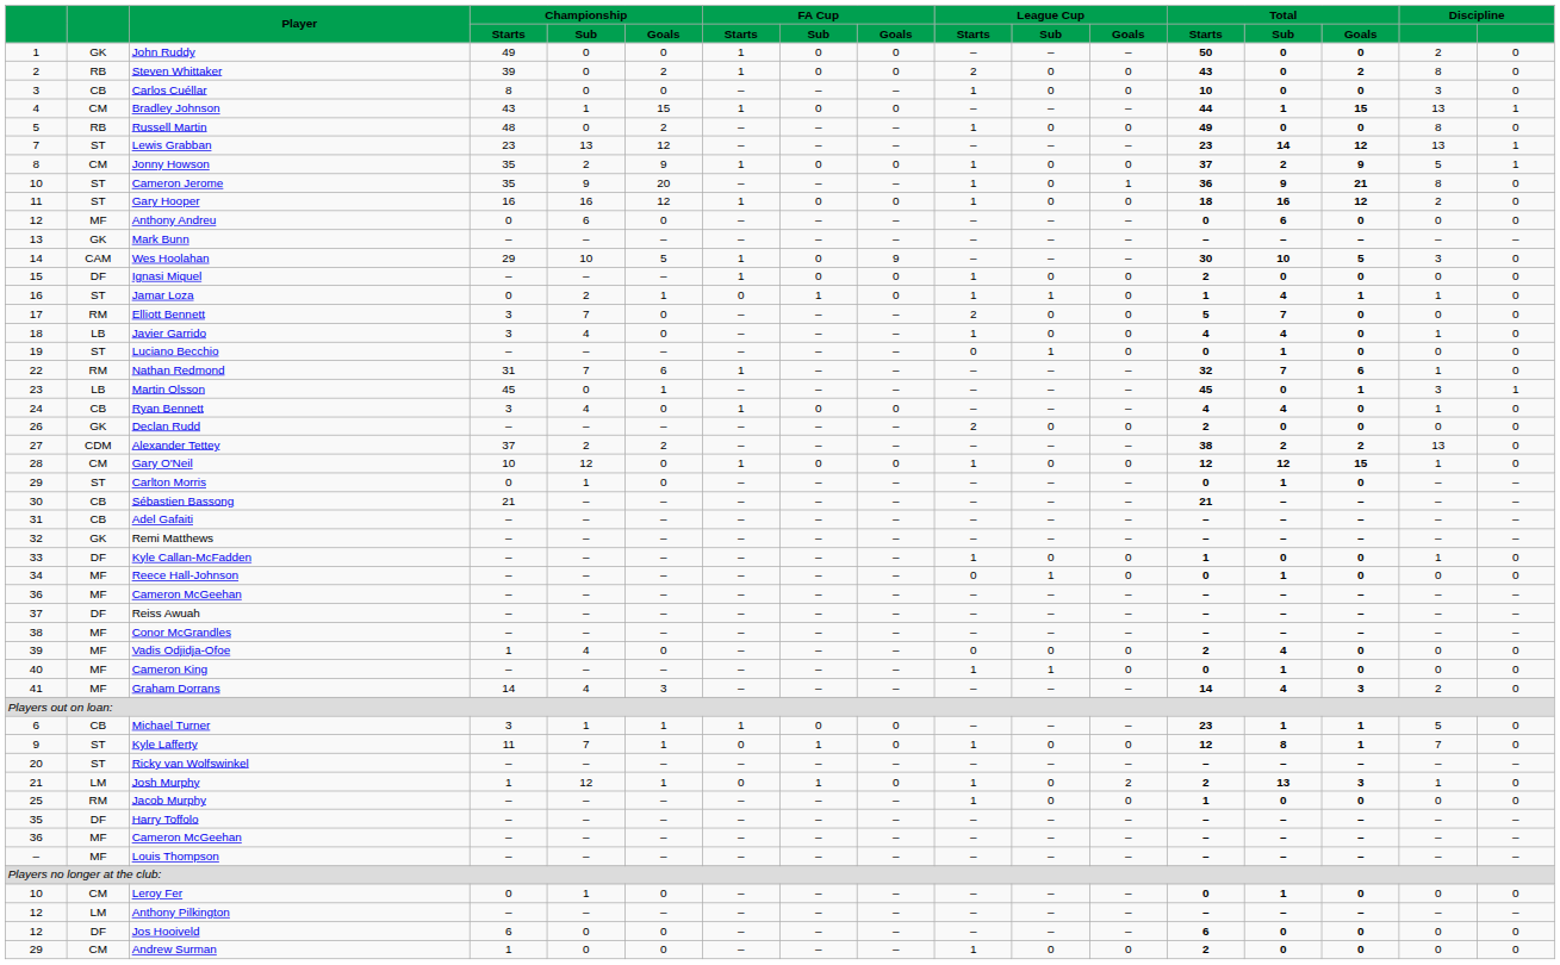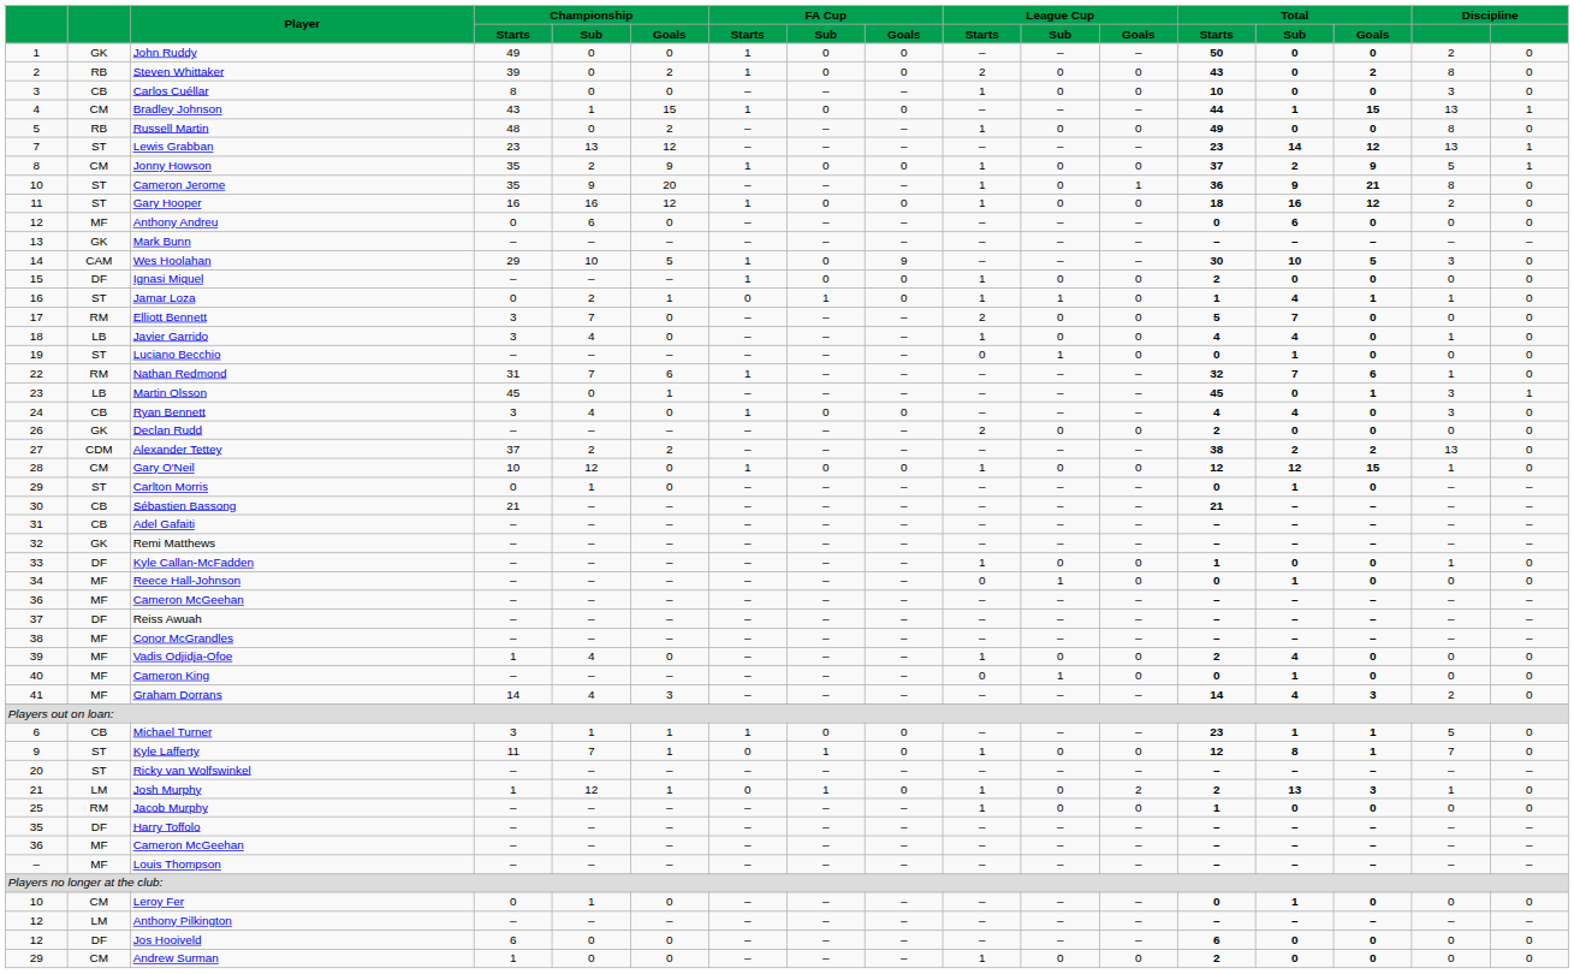 <table class="wikitable"  style="text-align:center; font-size:90%; width:95%;">
 <tr>
 <th rowspan="2" style="background:#00a050; color:black;  width: 4%"></th>
 <th rowspan="2" style="background:#00a050; color:black;  width: 4%"></th>
 <th rowspan="2" style="background:#00a050; color:black; ">Player</th>
 <th colspan="3" style="background:#00a050; color:black; ">Championship</th>
 <th colspan="3" style="background:#00a050; color:black; ">FA Cup</th>
 <th colspan="3" style="background:#00a050; color:black; ">League Cup</th>
 <th colspan="3" style="background:#00a050; color:black; ">Total</th>
 <th colspan="2" style="background:#00a050; color:black; ">Discipline</th>
 </tr>
 <tr>
 <th style="background:#00a050; color:black;  width: 5%;">Starts</th>
 <th style="background:#00a050; color:black;  width: 5%;">Sub</th>
 <th style="background:#00a050; color:black;  width: 5%;">Goals</th>
 <th style="background:#00a050; color:black;  width: 5%;">Starts</th>
 <th style="background:#00a050; color:black;  width: 5%;">Sub</th>
 <th style="background:#00a050; color:black;  width: 5%;">Goals</th>
 <th style="background:#00a050; color:black;  width: 5%;">Starts</th>
 <th style="background:#00a050; color:black;  width: 5%;">Sub</th>
 <th style="background:#00a050; color:black;  width: 5%;">Goals</th>
 <th style="background:#00a050; color:black;  width: 5%;">Starts</th>
 <th style="background:#00a050; color:black;  width: 5%;">Sub</th>
 <th style="background:#00a050; color:black;  width: 5%;">Goals</th>
 <th style="background:#00a050; color:black;  width: 5%;"></th>
 <th style="background:#00a050; color:black;  width: 5%;"></th>
 </tr>
 <tr>
 <td>1</td>
 <td>GK</td>
 <td style="text-align:left;"><a href='#'>John Ruddy</a></td>
 <td>49</td>
 <td>0</td>
 <td>0</td>
 <td>1</td>
 <td>0</td>
 <td>0</td>
 <td>–</td>
 <td>–</td>
 <td>–</td>
 <td><strong>50</strong></td>
 <td><strong>0</strong></td>
 <td><strong>0</strong></td>
 <td>2</td>
 <td>0</td>
 </tr>
 <tr>
 <td>2</td>
 <td>RB</td>
 <td style="text-align:left;"><a href='#'>Steven Whittaker</a></td>
 <td>39</td>
 <td>0</td>
 <td>2</td>
 <td>1</td>
 <td>0</td>
 <td>0</td>
 <td>2</td>
 <td>0</td>
 <td>0</td>
 <td><strong>43</strong></td>
 <td><strong>0</strong></td>
 <td><strong>2</strong></td>
 <td>8</td>
 <td>0</td>
 </tr>
 <tr>
 <td>3</td>
 <td>CB</td>
 <td style="text-align:left;"><a href='#'>Carlos Cuéllar</a></td>
 <td>8</td>
 <td>0</td>
 <td>0</td>
 <td>–</td>
 <td>–</td>
 <td>–</td>
 <td>1</td>
 <td>0</td>
 <td>0</td>
 <td><strong>10</strong></td>
 <td><strong>0</strong></td>
 <td><strong>0</strong></td>
 <td>3</td>
 <td>0</td>
 </tr>
 <tr>
 <td>4</td>
 <td>CM</td>
 <td style="text-align:left;"><a href='#'>Bradley Johnson</a></td>
 <td>43</td>
 <td>1</td>
 <td>15</td>
 <td>1</td>
 <td>0</td>
 <td>0</td>
 <td>–</td>
 <td>–</td>
 <td>–</td>
 <td><strong>44</strong></td>
 <td><strong>1</strong></td>
 <td><strong>15</strong></td>
 <td>13</td>
 <td>1</td>
 </tr>
 <tr>
 <td>5</td>
 <td>RB</td>
 <td style="text-align:left;"><a href='#'>Russell Martin</a></td>
 <td>48</td>
 <td>0</td>
 <td>2</td>
 <td>–</td>
 <td>–</td>
 <td>–</td>
 <td>1</td>
 <td>0</td>
 <td>0</td>
 <td><strong>49</strong></td>
 <td><strong>0</strong></td>
 <td><strong>0</strong></td>
 <td>8</td>
 <td>0</td>
 </tr>
 <tr>
 <td>7</td>
 <td>ST</td>
 <td style="text-align:left;"><a href='#'>Lewis Grabban</a></td>
 <td>23</td>
 <td>13</td>
 <td>12</td>
 <td>–</td>
 <td>–</td>
 <td>–</td>
 <td>–</td>
 <td>–</td>
 <td>–</td>
 <td><strong>23</strong></td>
 <td><strong>14</strong></td>
 <td><strong>12</strong></td>
 <td>13</td>
 <td>1</td>
 </tr>
 <tr>
 <td>8</td>
 <td>CM</td>
 <td style="text-align:left;"><a href='#'>Jonny Howson</a></td>
 <td>35</td>
 <td>2</td>
 <td>9</td>
 <td>1</td>
 <td>0</td>
 <td>0</td>
 <td>1</td>
 <td>0</td>
 <td>0</td>
 <td><strong>37</strong></td>
 <td><strong>2</strong></td>
 <td><strong>9</strong></td>
 <td>5</td>
 <td>1</td>
 </tr>
 <tr>
 <td>10</td>
 <td>ST</td>
 <td style="text-align:left;"><a href='#'>Cameron Jerome</a></td>
 <td>35</td>
 <td>9</td>
 <td>20</td>
 <td>–</td>
 <td>–</td>
 <td>–</td>
 <td>1</td>
 <td>0</td>
 <td>1</td>
 <td><strong>36</strong></td>
 <td><strong>9</strong></td>
 <td><strong>21</strong></td>
 <td>8</td>
 <td>0</td>
 </tr>
 <tr>
 <td>11</td>
 <td>ST</td>
 <td style="text-align:left;"><a href='#'>Gary Hooper</a></td>
 <td>16</td>
 <td>16</td>
 <td>12</td>
 <td>1</td>
 <td>0</td>
 <td>0</td>
 <td>1</td>
 <td>0</td>
 <td>0</td>
 <td><strong>18</strong></td>
 <td><strong>16</strong></td>
 <td><strong>12</strong></td>
 <td>2</td>
 <td>0</td>
 </tr>
 <tr>
 <td>12</td>
 <td>MF</td>
 <td style="text-align:left;"><a href='#'>Anthony Andreu</a></td>
 <td>0</td>
 <td>6</td>
 <td>0</td>
 <td>–</td>
 <td>–</td>
 <td>–</td>
 <td>–</td>
 <td>–</td>
 <td>–</td>
 <td><strong>0</strong></td>
 <td><strong>6</strong></td>
 <td><strong>0</strong></td>
 <td>0</td>
 <td>0</td>
 </tr>
 <tr>
 <td>13</td>
 <td>GK</td>
 <td style="text-align:left;"><a href='#'>Mark Bunn</a></td>
 <td>–</td>
 <td>–</td>
 <td>–</td>
 <td>–</td>
 <td>–</td>
 <td>–</td>
 <td>–</td>
 <td>–</td>
 <td>–</td>
 <td><strong>–</strong></td>
 <td><strong>–</strong></td>
 <td><strong>–</strong></td>
 <td>–</td>
 <td>–</td>
 </tr>
 <tr>
 <td>14</td>
 <td>CAM</td>
 <td style="text-align:left;"><a href='#'>Wes Hoolahan</a></td>
 <td>29</td>
 <td>10</td>
 <td>5</td>
 <td>1</td>
 <td>0</td>
 <td>9</td>
 <td>–</td>
 <td>–</td>
 <td>–</td>
 <td><strong>30</strong></td>
 <td><strong>10</strong></td>
 <td><strong>5</strong></td>
 <td>3</td>
 <td>0</td>
 </tr>
 <tr>
 <td>15</td>
 <td>DF</td>
 <td style="text-align:left;"><a href='#'>Ignasi Miquel</a></td>
 <td>–</td>
 <td>–</td>
 <td>–</td>
 <td>1</td>
 <td>0</td>
 <td>0</td>
 <td>1</td>
 <td>0</td>
 <td>0</td>
 <td><strong>2</strong></td>
 <td><strong>0</strong></td>
 <td><strong>0</strong></td>
 <td>0</td>
 <td>0</td>
 </tr>
 <tr>
 <td>16</td>
 <td>ST</td>
 <td style="text-align:left;"><a href='#'>Jamar Loza</a></td>
 <td>0</td>
 <td>2</td>
 <td>1</td>
 <td>0</td>
 <td>1</td>
 <td>0</td>
 <td>1</td>
 <td>1</td>
 <td>0</td>
 <td><strong>1</strong></td>
 <td><strong>4</strong></td>
 <td><strong>1</strong></td>
 <td>1</td>
 <td>0</td>
 </tr>
 <tr>
 <td>17</td>
 <td>RM</td>
 <td style="text-align:left;"><a href='#'>Elliott Bennett</a></td>
 <td>3</td>
 <td>7</td>
 <td>0</td>
 <td>–</td>
 <td>–</td>
 <td>–</td>
 <td>2</td>
 <td>0</td>
 <td>0</td>
 <td><strong>5</strong></td>
 <td><strong>7</strong></td>
 <td><strong>0</strong></td>
 <td>0</td>
 <td>0</td>
 </tr>
 <tr>
 <td>18</td>
 <td>LB</td>
 <td style="text-align:left;"><a href='#'>Javier Garrido</a></td>
 <td>3</td>
 <td>4</td>
 <td>0</td>
 <td>–</td>
 <td>–</td>
 <td>–</td>
 <td>1</td>
 <td>0</td>
 <td>0</td>
 <td><strong>4</strong></td>
 <td><strong>4</strong></td>
 <td><strong>0</strong></td>
 <td>1</td>
 <td>0</td>
 </tr>
 <tr>
 <td>19</td>
 <td>ST</td>
 <td style="text-align:left;"><a href='#'>Luciano Becchio</a></td>
 <td>–</td>
 <td>–</td>
 <td>–</td>
 <td>–</td>
 <td>–</td>
 <td>–</td>
 <td>0</td>
 <td>1</td>
 <td>0</td>
 <td><strong>0</strong></td>
 <td><strong>1</strong></td>
 <td><strong>0</strong></td>
 <td>0</td>
 <td>0</td>
 </tr>
 <tr>
 <td>22</td>
 <td>RM</td>
 <td style="text-align:left;"><a href='#'>Nathan Redmond</a></td>
 <td>31</td>
 <td>7</td>
 <td>6</td>
 <td>1</td>
 <td>–</td>
 <td>–</td>
 <td>–</td>
 <td>–</td>
 <td>–</td>
 <td><strong>32</strong></td>
 <td><strong>7</strong></td>
 <td><strong>6</strong></td>
 <td>1</td>
 <td>0</td>
 </tr>
 <tr>
 <td>23</td>
 <td>LB</td>
 <td style="text-align:left;"><a href='#'>Martin Olsson</a></td>
 <td>45</td>
 <td>0</td>
 <td>1</td>
 <td>–</td>
 <td>–</td>
 <td>–</td>
 <td>–</td>
 <td>–</td>
 <td>–</td>
 <td><strong>45</strong></td>
 <td><strong>0</strong></td>
 <td><strong>1</strong></td>
 <td>3</td>
 <td>1</td>
 </tr>
 <tr>
 <td>24</td>
 <td>CB</td>
 <td style="text-align:left;"><a href='#'>Ryan Bennett</a></td>
 <td>3</td>
 <td>4</td>
 <td>0</td>
 <td>1</td>
 <td>0</td>
 <td>0</td>
 <td>–</td>
 <td>–</td>
 <td>–</td>
 <td><strong>4</strong></td>
 <td><strong>4</strong></td>
 <td><strong>0</strong></td>
-<td>1</td>
+<td>3</td>
 <td>0</td>
 </tr>
 <tr>
 <td>26</td>
 <td>GK</td>
 <td style="text-align:left;"><a href='#'>Declan Rudd</a></td>
 <td>–</td>
 <td>–</td>
 <td>–</td>
 <td>–</td>
 <td>–</td>
 <td>–</td>
 <td>2</td>
 <td>0</td>
 <td>0</td>
 <td><strong>2</strong></td>
 <td><strong>0</strong></td>
 <td><strong>0</strong></td>
 <td>0</td>
 <td>0</td>
 </tr>
 <tr>
 <td>27</td>
 <td>CDM</td>
 <td style="text-align:left;"><a href='#'>Alexander Tettey</a></td>
 <td>37</td>
 <td>2</td>
 <td>2</td>
 <td>–</td>
 <td>–</td>
 <td>–</td>
 <td>–</td>
 <td>–</td>
 <td>–</td>
 <td><strong>38</strong></td>
 <td><strong>2</strong></td>
 <td><strong>2</strong></td>
 <td>13</td>
 <td>0</td>
 </tr>
 <tr>
 <td>28</td>
 <td>CM</td>
 <td style="text-align:left;"><a href='#'>Gary O'Neil</a></td>
 <td>10</td>
 <td>12</td>
 <td>0</td>
 <td>1</td>
 <td>0</td>
 <td>0</td>
 <td>1</td>
 <td>0</td>
 <td>0</td>
 <td><strong>12</strong></td>
 <td><strong>12</strong></td>
 <td><strong>15</strong></td>
 <td>1</td>
 <td>0</td>
 </tr>
 <tr>
 <td>29</td>
 <td>ST</td>
 <td style="text-align:left;"><a href='#'>Carlton Morris</a></td>
 <td>0</td>
 <td>1</td>
 <td>0</td>
 <td>–</td>
 <td>–</td>
 <td>–</td>
 <td>–</td>
 <td>–</td>
 <td>–</td>
 <td><strong>0</strong></td>
 <td><strong>1</strong></td>
 <td><strong>0</strong></td>
 <td>–</td>
 <td>–</td>
 </tr>
 <tr>
 <td>30</td>
 <td>CB</td>
 <td style="text-align:left;"><a href='#'>Sébastien Bassong</a></td>
 <td>21</td>
 <td>–</td>
 <td>–</td>
 <td>–</td>
 <td>–</td>
 <td>–</td>
 <td>–</td>
 <td>–</td>
 <td>–</td>
 <td><strong>21</strong></td>
 <td><strong>–</strong></td>
 <td><strong>–</strong></td>
 <td>–</td>
 <td>–</td>
 </tr>
 <tr>
 <td>31</td>
 <td>CB</td>
 <td style="text-align:left;"><a href='#'>Adel Gafaiti</a></td>
 <td>–</td>
 <td>–</td>
 <td>–</td>
 <td>–</td>
 <td>–</td>
 <td>–</td>
 <td>–</td>
 <td>–</td>
 <td>–</td>
 <td><strong>–</strong></td>
 <td><strong>–</strong></td>
 <td><strong>–</strong></td>
 <td>–</td>
 <td>–</td>
 </tr>
 <tr>
 <td>32</td>
 <td>GK</td>
 <td style="text-align:left;">Remi Matthews</td>
 <td>–</td>
 <td>–</td>
 <td>–</td>
 <td>–</td>
 <td>–</td>
 <td>–</td>
 <td>–</td>
 <td>–</td>
 <td>–</td>
 <td><strong>–</strong></td>
 <td><strong>–</strong></td>
 <td><strong>–</strong></td>
 <td>–</td>
 <td>–</td>
 </tr>
 <tr>
 <td>33</td>
 <td>DF</td>
 <td style="text-align:left;"><a href='#'>Kyle Callan-McFadden</a></td>
 <td>–</td>
 <td>–</td>
 <td>–</td>
 <td>–</td>
 <td>–</td>
 <td>–</td>
 <td>1</td>
 <td>0</td>
 <td>0</td>
 <td><strong>1</strong></td>
 <td><strong>0</strong></td>
 <td><strong>0</strong></td>
 <td>1</td>
 <td>0</td>
 </tr>
 <tr>
 <td>34</td>
 <td>MF</td>
 <td style="text-align:left;"><a href='#'>Reece Hall-Johnson</a></td>
 <td>–</td>
 <td>–</td>
 <td>–</td>
 <td>–</td>
 <td>–</td>
 <td>–</td>
 <td>0</td>
 <td>1</td>
 <td>0</td>
 <td><strong>0</strong></td>
 <td><strong>1</strong></td>
 <td><strong>0</strong></td>
 <td>0</td>
 <td>0</td>
 </tr>
 <tr>
 <td>36</td>
 <td>MF</td>
 <td style="text-align:left;"><a href='#'>Cameron McGeehan</a></td>
 <td>–</td>
 <td>–</td>
 <td>–</td>
 <td>–</td>
 <td>–</td>
 <td>–</td>
 <td>–</td>
 <td>–</td>
 <td>–</td>
 <td><strong>–</strong></td>
 <td><strong>–</strong></td>
 <td><strong>–</strong></td>
 <td>–</td>
 <td>–</td>
 </tr>
 <tr>
 <td>37</td>
 <td>DF</td>
 <td style="text-align:left;">Reiss Awuah</td>
 <td>–</td>
 <td>–</td>
 <td>–</td>
 <td>–</td>
 <td>–</td>
 <td>–</td>
 <td>–</td>
 <td>–</td>
 <td>–</td>
 <td><strong>–</strong></td>
 <td><strong>–</strong></td>
 <td><strong>–</strong></td>
 <td>–</td>
 <td>–</td>
 </tr>
 <tr>
 <td>38</td>
 <td>MF</td>
 <td style="text-align:left;"><a href='#'>Conor McGrandles</a></td>
 <td>–</td>
 <td>–</td>
 <td>–</td>
 <td>–</td>
 <td>–</td>
 <td>–</td>
 <td>–</td>
 <td>–</td>
 <td>–</td>
 <td><strong>–</strong></td>
 <td><strong>–</strong></td>
 <td><strong>–</strong></td>
 <td>–</td>
 <td>–</td>
 </tr>
 <tr>
 <td>39</td>
 <td>MF</td>
 <td style="text-align:left;"><a href='#'>Vadis Odjidja-Ofoe</a></td>
 <td>1</td>
 <td>4</td>
 <td>0</td>
 <td>–</td>
 <td>–</td>
 <td>–</td>
-<td>0</td>
+<td>1</td>
 <td>0</td>
 <td>0</td>
 <td><strong>2</strong></td>
 <td><strong>4</strong></td>
 <td><strong>0</strong></td>
 <td>0</td>
 <td>0</td>
 </tr>
 <tr>
 <td>40</td>
 <td>MF</td>
 <td style="text-align:left;"><a href='#'>Cameron King</a></td>
 <td>–</td>
 <td>–</td>
 <td>–</td>
 <td>–</td>
 <td>–</td>
 <td>–</td>
-<td>1</td>
+<td>0</td>
 <td>1</td>
 <td>0</td>
 <td><strong>0</strong></td>
 <td><strong>1</strong></td>
 <td><strong>0</strong></td>
 <td>0</td>
 <td>0</td>
 </tr>
 <tr>
 <td>41</td>
 <td>MF</td>
 <td style="text-align:left;"><a href='#'>Graham Dorrans</a></td>
 <td>14</td>
 <td>4</td>
 <td>3</td>
 <td>–</td>
 <td>–</td>
 <td>–</td>
 <td>–</td>
 <td>–</td>
 <td>–</td>
 <td><strong>14</strong></td>
 <td><strong>4</strong></td>
 <td><strong>3</strong></td>
 <td>2</td>
 <td>0</td>
 </tr>
 <tr>
 <td colspan="18" style="background:#dcdcdc; text-align:left;"><em>Players out on loan:</em></td>
 </tr>
 <tr>
 <td>6</td>
 <td>CB</td>
 <td style="text-align:left;"><a href='#'>Michael Turner</a></td>
 <td>3</td>
 <td>1</td>
 <td>1</td>
 <td>1</td>
 <td>0</td>
 <td>0</td>
 <td>–</td>
 <td>–</td>
 <td>–</td>
 <td><strong>23</strong></td>
 <td><strong>1</strong></td>
 <td><strong>1</strong></td>
 <td>5</td>
 <td>0</td>
 </tr>
 <tr>
 <td>9</td>
 <td>ST</td>
 <td style="text-align:left;"><a href='#'>Kyle Lafferty</a></td>
 <td>11</td>
 <td>7</td>
 <td>1</td>
 <td>0</td>
 <td>1</td>
 <td>0</td>
 <td>1</td>
 <td>0</td>
 <td>0</td>
 <td><strong>12</strong></td>
 <td><strong>8</strong></td>
 <td><strong>1</strong></td>
 <td>7</td>
 <td>0</td>
 </tr>
 <tr>
 <td>20</td>
 <td>ST</td>
 <td style="text-align:left;"><a href='#'>Ricky van Wolfswinkel</a></td>
 <td>–</td>
 <td>–</td>
 <td>–</td>
 <td>–</td>
 <td>–</td>
 <td>–</td>
 <td>–</td>
 <td>–</td>
 <td>–</td>
 <td><strong>–</strong></td>
 <td><strong>–</strong></td>
 <td><strong>–</strong></td>
 <td>–</td>
 <td>–</td>
 </tr>
 <tr>
 <td>21</td>
 <td>LM</td>
 <td style="text-align:left;"><a href='#'>Josh Murphy</a></td>
 <td>1</td>
 <td>12</td>
 <td>1</td>
 <td>0</td>
 <td>1</td>
 <td>0</td>
 <td>1</td>
 <td>0</td>
 <td>2</td>
 <td><strong>2</strong></td>
 <td><strong>13</strong></td>
 <td><strong>3</strong></td>
 <td>1</td>
 <td>0</td>
 </tr>
 <tr>
 <td>25</td>
 <td>RM</td>
 <td style="text-align:left;"><a href='#'>Jacob Murphy</a></td>
 <td>–</td>
 <td>–</td>
 <td>–</td>
 <td>–</td>
 <td>–</td>
 <td>–</td>
 <td>1</td>
 <td>0</td>
 <td>0</td>
 <td><strong>1</strong></td>
 <td><strong>0</strong></td>
 <td><strong>0</strong></td>
 <td>0</td>
 <td>0</td>
 </tr>
 <tr>
 <td>35</td>
 <td>DF</td>
 <td style="text-align:left;"><a href='#'>Harry Toffolo</a></td>
 <td>–</td>
 <td>–</td>
 <td>–</td>
 <td>–</td>
 <td>–</td>
 <td>–</td>
 <td>–</td>
 <td>–</td>
 <td>–</td>
 <td><strong>–</strong></td>
 <td><strong>–</strong></td>
 <td><strong>–</strong></td>
 <td>–</td>
 <td>–</td>
 </tr>
 <tr>
 <td>36</td>
 <td>MF</td>
 <td style="text-align:left;"><a href='#'>Cameron McGeehan</a></td>
 <td>–</td>
 <td>–</td>
 <td>–</td>
 <td>–</td>
 <td>–</td>
 <td>–</td>
 <td>–</td>
 <td>–</td>
 <td>–</td>
 <td><strong>–</strong></td>
 <td><strong>–</strong></td>
 <td><strong>–</strong></td>
 <td>–</td>
 <td>–</td>
 </tr>
 <tr>
 <td>–</td>
 <td>MF</td>
 <td style="text-align:left;"><a href='#'>Louis Thompson</a></td>
 <td>–</td>
 <td>–</td>
 <td>–</td>
 <td>–</td>
 <td>–</td>
 <td>–</td>
 <td>–</td>
 <td>–</td>
 <td>–</td>
 <td><strong>–</strong></td>
 <td><strong>–</strong></td>
 <td><strong>–</strong></td>
 <td>–</td>
 <td>–</td>
 </tr>
 <tr>
 <td colspan="18" style="background:#dcdcdc; text-align:left;"><em>Players no longer at the club:</em></td>
 </tr>
 <tr>
 <td>10</td>
 <td>CM</td>
 <td style="text-align:left;"><a href='#'>Leroy Fer</a></td>
 <td>0</td>
 <td>1</td>
 <td>0</td>
 <td>–</td>
 <td>–</td>
 <td>–</td>
 <td>–</td>
 <td>–</td>
 <td>–</td>
 <td><strong>0</strong></td>
 <td><strong>1</strong></td>
 <td><strong>0</strong></td>
 <td>0</td>
 <td>0</td>
 </tr>
 <tr>
 <td>12</td>
 <td>LM</td>
 <td style="text-align:left;"><a href='#'>Anthony Pilkington</a></td>
 <td>–</td>
 <td>–</td>
 <td>–</td>
 <td>–</td>
 <td>–</td>
 <td>–</td>
 <td>–</td>
 <td>–</td>
 <td>–</td>
 <td><strong>–</strong></td>
 <td><strong>–</strong></td>
 <td><strong>–</strong></td>
 <td>–</td>
 <td>–</td>
 </tr>
 <tr>
 <td>12</td>
 <td>DF</td>
 <td style="text-align:left;"><a href='#'>Jos Hooiveld</a></td>
 <td>6</td>
 <td>0</td>
 <td>0</td>
 <td>–</td>
 <td>–</td>
 <td>–</td>
 <td>–</td>
 <td>–</td>
 <td>–</td>
 <td><strong>6</strong></td>
 <td><strong>0</strong></td>
 <td><strong>0</strong></td>
 <td>0</td>
 <td>0</td>
 </tr>
 <tr>
 <td>29</td>
 <td>CM</td>
 <td style="text-align:left;"><a href='#'>Andrew Surman</a></td>
 <td>1</td>
 <td>0</td>
 <td>0</td>
 <td>–</td>
 <td>–</td>
 <td>–</td>
 <td>1</td>
 <td>0</td>
 <td>0</td>
 <td><strong>2</strong></td>
 <td><strong>0</strong></td>
 <td><strong>0</strong></td>
 <td>0</td>
 <td>0</td>
 </tr>
 </table>
